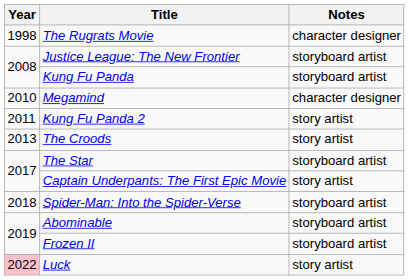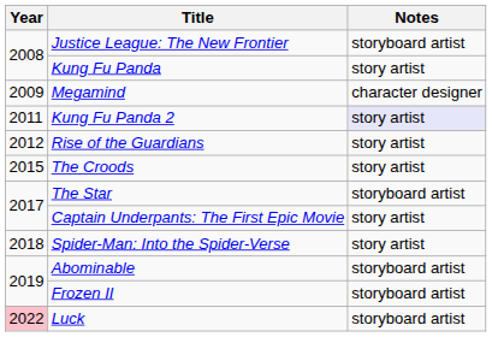 <table class="wikitable sortable">
 <tr>
 <th>Year</th>
 <th>Title</th>
 <th>Notes</th>
-</tr>
-<tr>
-<td>1998</td>
-<td><em><a href='#'>The Rugrats Movie</a></em></td>
-<td>character designer</td>
 </tr>
 <tr>
 <td rowspan="2">2008</td>
 <td><em><a href='#'>Justice League: The New Frontier</a></em></td>
 <td>storyboard artist</td>
 </tr>
 <tr>
 <td><em><a href='#'>Kung Fu Panda</a></em></td>
-<td>storyboard artist</td>
+<td>story artist</td>
 </tr>
 <tr>
-<td>2010</td>
+<td>2009</td>
 <td><em><a href='#'>Megamind</a></em></td>
 <td>character designer</td>
 </tr>
 <tr>
 <td>2011</td>
 <td><em><a href='#'>Kung Fu Panda 2</a></em></td>
+<td style="background: lavender;">story artist</td>
+</tr>
+<tr>
+<td>2012</td>
+<td><em><a href='#'>Rise of the Guardians</a></em></td>
 <td>story artist</td>
 </tr>
 <tr>
-<td>2013</td>
+<td>2015</td>
 <td><em><a href='#'>The Croods</a></em></td>
 <td>story artist</td>
 </tr>
 <tr>
 <td rowspan="2">2017</td>
 <td><em><a href='#'>The Star</a></em></td>
 <td>storyboard artist</td>
 </tr>
 <tr>
 <td><em><a href='#'>Captain Underpants: The First Epic Movie</a></em></td>
 <td>story artist</td>
 </tr>
 <tr>
 <td>2018</td>
 <td><em><a href='#'>Spider-Man: Into the Spider-Verse</a></em></td>
-<td>storyboard artist</td>
+<td>story artist</td>
 </tr>
 <tr>
 <td rowspan="2">2019</td>
 <td><em><a href='#'>Abominable</a></em></td>
 <td>storyboard artist</td>
 </tr>
 <tr>
 <td><em><a href='#'>Frozen II</a></em></td>
 <td>storyboard artist</td>
 </tr>
 <tr>
 <td style="background: pink;">2022</td>
 <td><em><a href='#'>Luck</a></em></td>
-<td>story artist</td>
+<td>storyboard artist</td>
 </tr>
 </table>
